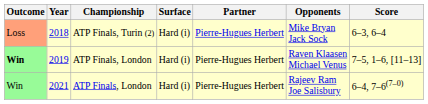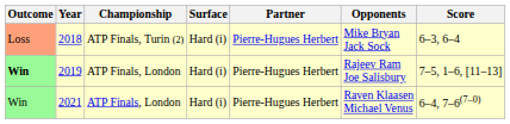 <table class="sortable wikitable">
 <tr>
 <th>Outcome</th>
 <th>Year</th>
 <th>Championship</th>
 <th>Surface</th>
 <th>Partner</th>
 <th>Opponents</th>
 <th class=unsortable>Score</th>
 </tr>
 <tr style=background:#ffc>
 <td bgcolor=FFA07A>Loss</td>
 <td><a href='#'>2018</a></td>
 <td>ATP Finals, Turin <small>(2)</small></td>
 <td>Hard (i)</td>
 <td> <a href='#'>Pierre-Hugues Herbert</a></td>
 <td> <a href='#'>Mike Bryan</a><br> <a href='#'>Jack Sock</a></td>
 <td>6–3, 6–4</td>
 </tr>
 <tr bgcolor=#ffffcc>
 <td bgcolor=98FB98><strong>Win</strong></td>
 <td><a href='#'>2019</a></td>
 <td>ATP Finals, London</td>
 <td>Hard (i)</td>
 <td> Pierre-Hugues Herbert</td>
-<td> <a href='#'>Raven Klaasen</a><br> <a href='#'>Michael Venus</a></td>
+<td> <a href='#'>Rajeev Ram</a><br> <a href='#'>Joe Salisbury</a></td>
 <td>7–5, 1–6, [11–13]</td>
 </tr>
 <tr bgcolor=#ffffcc>
 <td bgcolor=98FB98>Win</td>
 <td><a href='#'>2021</a></td>
 <td><a href='#'>ATP Finals</a>, London</td>
 <td>Hard (i)</td>
 <td> Pierre-Hugues Herbert</td>
-<td> <a href='#'>Rajeev Ram</a><br> <a href='#'>Joe Salisbury</a></td>
+<td> <a href='#'>Raven Klaasen</a><br> <a href='#'>Michael Venus</a></td>
 <td>6–4, 7–6<sup>(7–0)</sup></td>
 </tr>
 </table>
